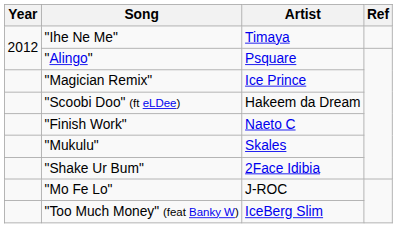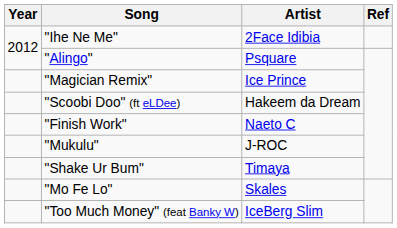 <table class="wikitable">
 <tr>
 <th>Year</th>
 <th>Song</th>
 <th>Artist</th>
 <th>Ref</th>
 </tr>
 <tr>
 <td rowspan="2">2012</td>
 <td>"Ihe Ne Me"</td>
-<td><a href='#'>Timaya</a></td>
+<td><a href='#'>2Face Idibia</a></td>
 <td></td>
 </tr>
 <tr>
 <td>"<a href='#'>Alingo</a>"</td>
 <td><a href='#'>Psquare</a></td>
 <td rowspan="6"></td>
 </tr>
 <tr>
 <td></td>
 <td>"Magician Remix"</td>
 <td><a href='#'>Ice Prince</a></td>
 </tr>
 <tr>
 <td></td>
 <td>"Scoobi Doo" <small>(ft <a href='#'>eLDee</a>)</small></td>
 <td>Hakeem da Dream</td>
 </tr>
 <tr>
 <td></td>
 <td>"Finish Work"</td>
 <td><a href='#'>Naeto C</a></td>
 </tr>
 <tr>
 <td></td>
 <td>"Mukulu"</td>
-<td><a href='#'>Skales</a></td>
+<td>J-ROC</td>
 </tr>
 <tr>
 <td></td>
 <td>"Shake Ur Bum"</td>
-<td><a href='#'>2Face Idibia</a></td>
+<td><a href='#'>Timaya</a></td>
 </tr>
 <tr>
 <td></td>
 <td>"Mo Fe Lo"</td>
-<td>J-ROC</td>
+<td><a href='#'>Skales</a></td>
 <td rowspan="2"></td>
 </tr>
 <tr>
 <td></td>
 <td>"Too Much Money" <small>(feat <a href='#'>Banky W</a>)</small></td>
 <td><a href='#'>IceBerg Slim</a></td>
 </tr>
 </table>
